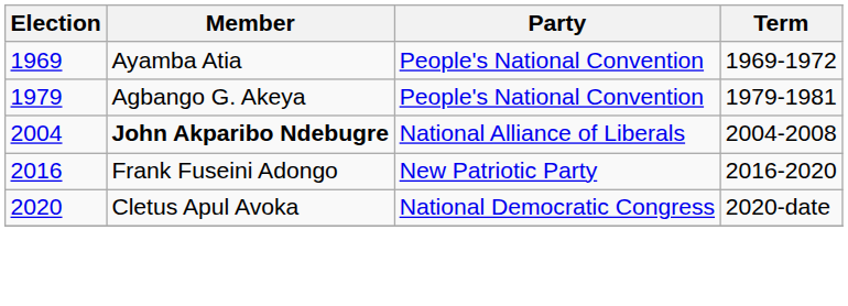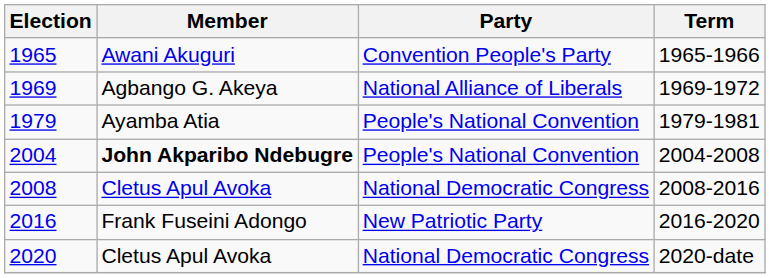 <table class="wikitable">
 <tr>
 <th>Election</th>
 <th>Member</th>
 <th>Party</th>
 <th>Term</th>
 </tr>
 <tr>
+<td><a href='#'>1965</a></td>
+<td><a href='#'>Awani Akuguri</a></td>
+<td><a href='#'>Convention People's Party</a></td>
+<td>1965-1966</td>
+</tr>
+<tr>
 <td><a href='#'>1969</a></td>
-<td>Ayamba Atia</td>
-<td><a href='#'>People's National Convention</a></td>
+<td>Agbango G. Akeya</td>
+<td><a href='#'>National Alliance of Liberals</a></td>
 <td>1969‐1972</td>
 </tr>
 <tr>
 <td><a href='#'>1979</a></td>
-<td>Agbango G. Akeya</td>
+<td>Ayamba Atia</td>
 <td><a href='#'>People's National Convention</a></td>
 <td>1979-1981</td>
 </tr>
 <tr>
 <td><a href='#'>2004</a></td>
 <td><strong>John Akparibo Ndebugre</strong></td>
-<td><a href='#'>National Alliance of Liberals</a></td>
+<td><a href='#'>People's National Convention</a></td>
 <td>2004-2008</td>
+</tr>
+<tr>
+<td><a href='#'>2008</a></td>
+<td><a href='#'>Cletus Apul Avoka</a></td>
+<td><a href='#'>National Democratic Congress</a></td>
+<td>2008-2016</td>
 </tr>
 <tr>
 <td><a href='#'>2016</a></td>
 <td>Frank Fuseini Adongo</td>
 <td><a href='#'>New Patriotic Party</a></td>
 <td>2016-2020</td>
 </tr>
 <tr>
 <td><a href='#'>2020</a></td>
 <td>Cletus Apul Avoka</td>
 <td><a href='#'>National Democratic Congress</a></td>
 <td>2020-date</td>
 </tr>
 <tr>
 </tr>
 </table>
